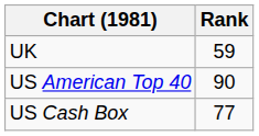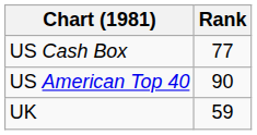 <table class="wikitable sortable">
 <tr>
 <th align="left">Chart (1981)</th>
 <th style="text-align:center;">Rank</th>
 </tr>
 <tr>
-<td>UK</td>
-<td style="text-align:center;">59</td>
+<td>US <em>Cash Box</em> </td>
+<td style="text-align:center;">77</td>
 </tr>
 <tr>
 <td>US <em><a href='#'>American Top 40</a></em></td>
 <td style="text-align:center;">90</td>
 </tr>
 <tr>
-<td>US <em>Cash Box</em> </td>
-<td style="text-align:center;">77</td>
+<td>UK</td>
+<td style="text-align:center;">59</td>
 </tr>
 </table>
